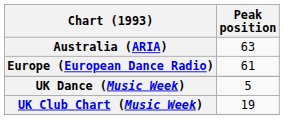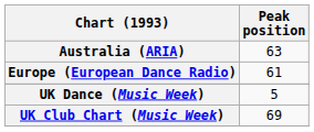 <table class="wikitable sortable plainrowheaders" style="text-align:center">
 <tr>
 <th>Chart (1993)</th>
 <th>Peak<br>position</th>
 </tr>
 <tr>
 <th scope="row">Australia (<a href='#'>ARIA</a>)</th>
 <td>63</td>
 </tr>
 <tr>
 <th scope="row">Europe (<a href='#'>European Dance Radio</a>)</th>
 <td>61</td>
 </tr>
 <tr>
 </tr>
 <tr>
 </tr>
 <tr>
 <th scope="row">UK Dance (<em><a href='#'>Music Week</a></em>)</th>
 <td>5</td>
 </tr>
 <tr>
 <th scope="row"><a href='#'>UK Club Chart</a> (<em><a href='#'>Music Week</a></em>)</th>
-<td>19</td>
+<td>69</td>
 </tr>
 <tr>
 </tr>
 <tr>
 </tr>
 <tr>
 </tr>
 <tr>
 </tr>
 <tr>
 </tr>
 <tr>
 </tr>
 </table>
